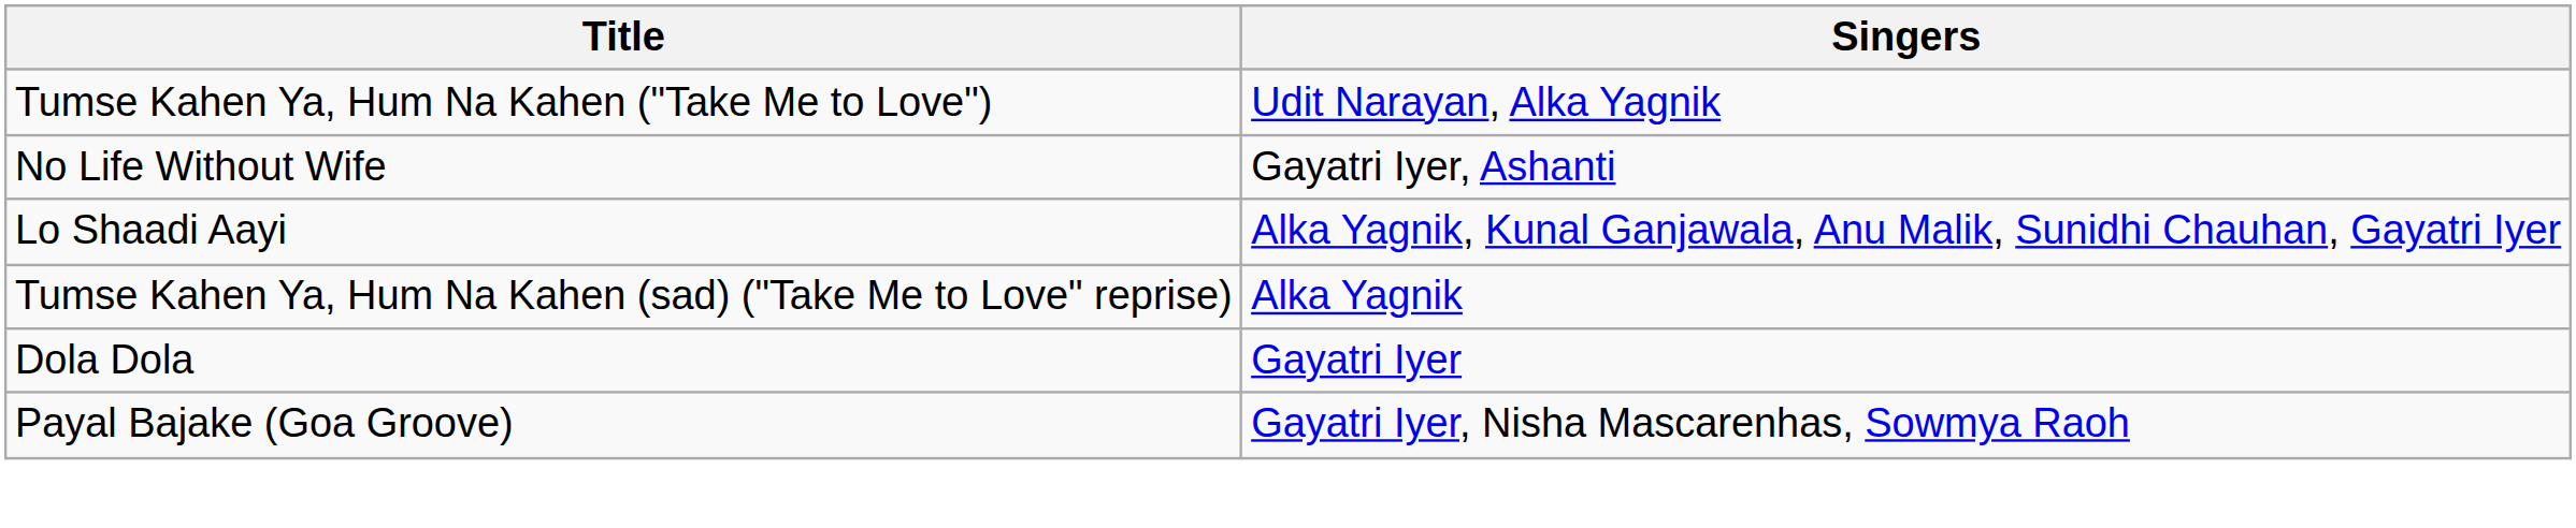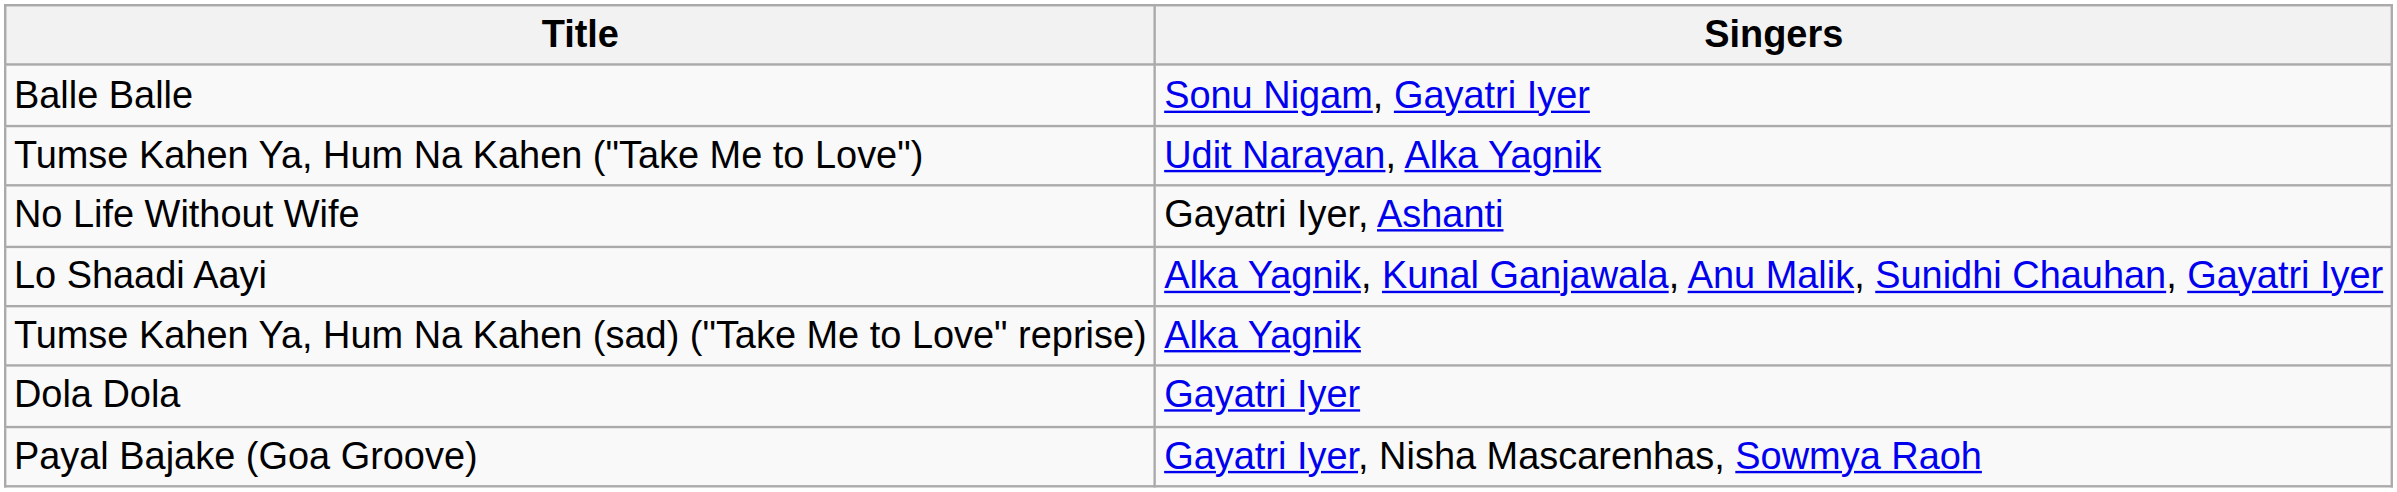 <table class="wikitable">
 <tr style="background:#ccc; text-align:center;">
 <th>Title</th>
 <th>Singers</th>
+</tr>
+<tr>
+<td>Balle Balle</td>
+<td><a href='#'>Sonu Nigam</a>, <a href='#'>Gayatri Iyer</a></td>
 </tr>
 <tr>
 <td>Tumse Kahen Ya, Hum Na Kahen ("Take Me to Love")</td>
 <td><a href='#'>Udit Narayan</a>, <a href='#'>Alka Yagnik</a></td>
 </tr>
 <tr>
 <td>No Life Without Wife</td>
 <td>Gayatri Iyer, <a href='#'>Ashanti</a></td>
 </tr>
 <tr>
 <td>Lo Shaadi Aayi</td>
 <td><a href='#'>Alka Yagnik</a>, <a href='#'>Kunal Ganjawala</a>, <a href='#'>Anu Malik</a>, <a href='#'>Sunidhi Chauhan</a>, <a href='#'>Gayatri Iyer</a></td>
 </tr>
 <tr>
 <td>Tumse Kahen Ya, Hum Na Kahen (sad) ("Take Me to Love" reprise)</td>
 <td><a href='#'>Alka Yagnik</a></td>
 </tr>
 <tr>
 <td>Dola Dola</td>
 <td><a href='#'>Gayatri Iyer</a></td>
 </tr>
 <tr>
 <td>Payal Bajake (Goa Groove)</td>
 <td><a href='#'>Gayatri Iyer</a>, Nisha Mascarenhas, <a href='#'>Sowmya Raoh</a></td>
 </tr>
 </table>
